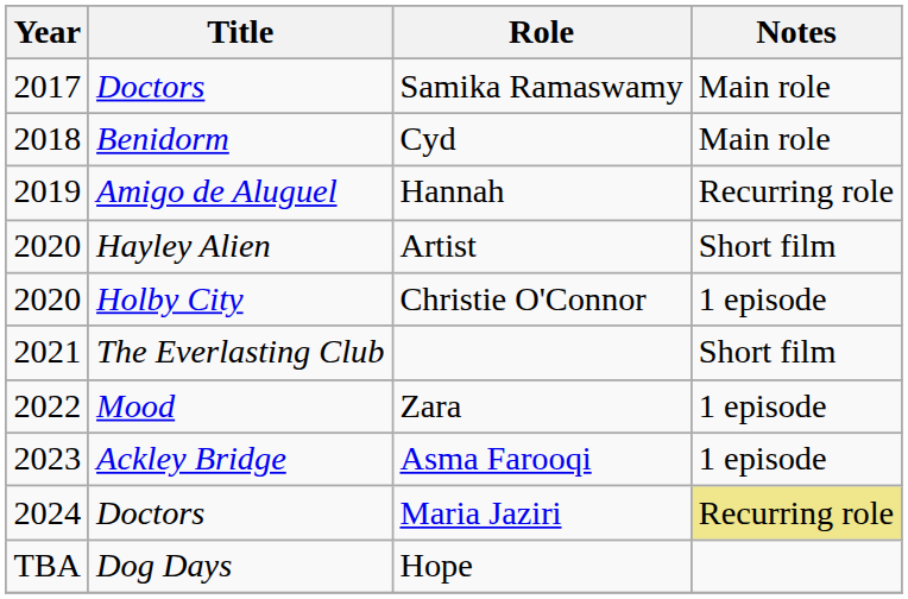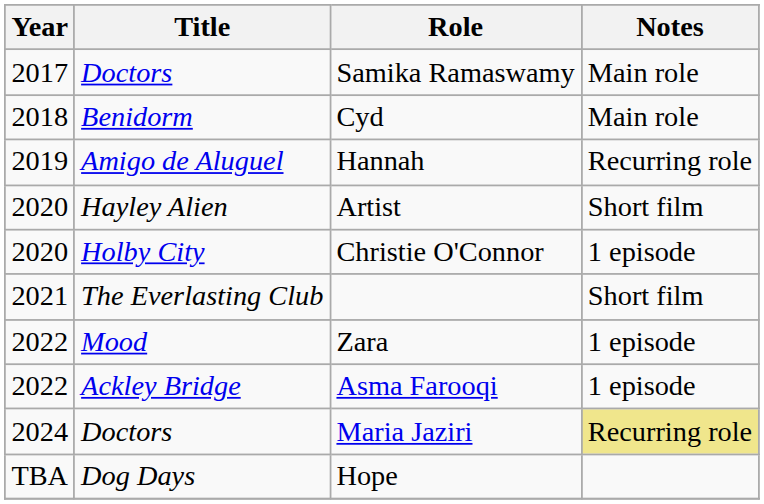 <table class="wikitable sortable">
 <tr>
 <th>Year</th>
 <th>Title</th>
 <th>Role</th>
 <th class="unsortable">Notes</th>
 </tr>
 <tr>
 <td>2017</td>
 <td><em><a href='#'>Doctors</a></em></td>
 <td>Samika Ramaswamy</td>
 <td>Main role</td>
 </tr>
 <tr>
 <td>2018</td>
 <td><em><a href='#'>Benidorm</a></em></td>
 <td>Cyd</td>
 <td>Main role</td>
 </tr>
 <tr>
 <td>2019</td>
 <td><em><a href='#'>Amigo de Aluguel</a></em></td>
 <td>Hannah</td>
 <td>Recurring role</td>
 </tr>
 <tr>
 <td>2020</td>
 <td><em>Hayley Alien</em></td>
 <td>Artist</td>
 <td>Short film</td>
 </tr>
 <tr>
 <td>2020</td>
 <td><em><a href='#'>Holby City</a></em></td>
 <td>Christie O'Connor</td>
 <td>1 episode</td>
 </tr>
 <tr>
 <td>2021</td>
 <td><em>The Everlasting Club</em></td>
 <td></td>
 <td>Short film</td>
 </tr>
 <tr>
 <td>2022</td>
 <td><em><a href='#'>Mood</a></em></td>
 <td>Zara</td>
 <td>1 episode</td>
 </tr>
 <tr>
-<td>2023</td>
+<td>2022</td>
 <td><em><a href='#'>Ackley Bridge</a></em></td>
 <td><a href='#'>Asma Farooqi</a></td>
 <td>1 episode</td>
 </tr>
 <tr>
 <td>2024</td>
 <td><em>Doctors</em></td>
 <td><a href='#'>Maria Jaziri</a></td>
 <td style="background: khaki;">Recurring role</td>
 </tr>
 <tr>
 <td>TBA</td>
 <td><em>Dog Days</em></td>
 <td>Hope</td>
 <td></td>
 </tr>
 <tr>
 </tr>
 </table>
